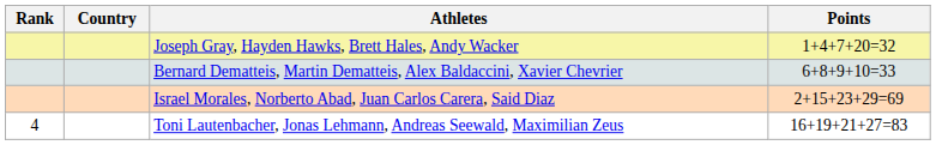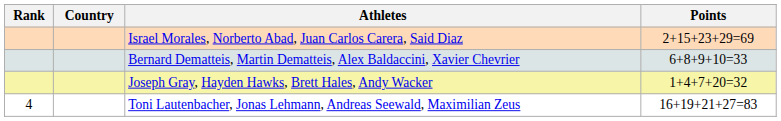 <table class="wikitable" width=65% style="font-size:90%; text-align:center;">
 <tr>
 <th>Rank</th>
 <th>Country</th>
 <th>Athletes</th>
 <th>Points</th>
 </tr>
-<tr align="center" valign="top" bgcolor="#F7F6A8">
+<tr align="center" valign="top" bgcolor="#FFDAB9">
 <td></td>
 <td align=left></td>
-<td align=left><a href='#'>Joseph Gray</a>, <a href='#'>Hayden Hawks</a>, <a href='#'>Brett Hales</a>, <a href='#'>Andy Wacker</a></td>
-<td>1+4+7+20=32</td>
+<td align=left><a href='#'>Israel Morales</a>, <a href='#'>Norberto Abad</a>, <a href='#'>Juan Carlos Carera</a>, <a href='#'>Said Diaz</a></td>
+<td>2+15+23+29=69</td>
 </tr>
 <tr align="center" valign="top" bgcolor="#DCE5E5">
 <td></td>
 <td align=left></td>
 <td align="left"><a href='#'>Bernard Dematteis</a>, <a href='#'>Martin Dematteis</a>, <a href='#'>Alex Baldaccini</a>, <a href='#'>Xavier Chevrier</a></td>
 <td>6+8+9+10=33</td>
 </tr>
-<tr align="center" valign="top" bgcolor="#FFDAB9">
+<tr align="center" valign="top" bgcolor="#F7F6A8">
 <td></td>
 <td align=left></td>
-<td align=left><a href='#'>Israel Morales</a>, <a href='#'>Norberto Abad</a>, <a href='#'>Juan Carlos Carera</a>, <a href='#'>Said Diaz</a></td>
-<td>2+15+23+29=69</td>
+<td align=left><a href='#'>Joseph Gray</a>, <a href='#'>Hayden Hawks</a>, <a href='#'>Brett Hales</a>, <a href='#'>Andy Wacker</a></td>
+<td>1+4+7+20=32</td>
 </tr>
 <tr align="center" valign="top" bgcolor="#FFFFFF">
 <td>4</td>
 <td align=left></td>
 <td align=left><a href='#'>Toni Lautenbacher</a>, <a href='#'>Jonas Lehmann</a>, <a href='#'>Andreas Seewald</a>, <a href='#'>Maximilian Zeus</a></td>
 <td>16+19+21+27=83</td>
 </tr>
 </table>
